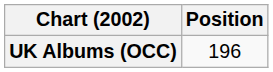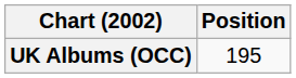 <table class="wikitable plainrowheaders" style="text-align:center;">
 <tr>
 <th scope="col">Chart (2002)</th>
 <th scope="col">Position</th>
 </tr>
 <tr>
 <th scope="row">UK Albums (OCC)</th>
-<td>196</td>
+<td>195</td>
 </tr>
 </table>
